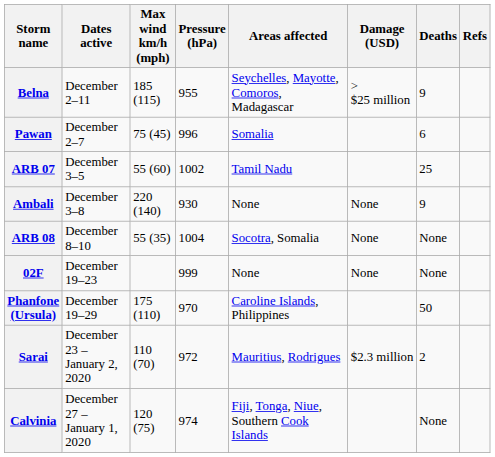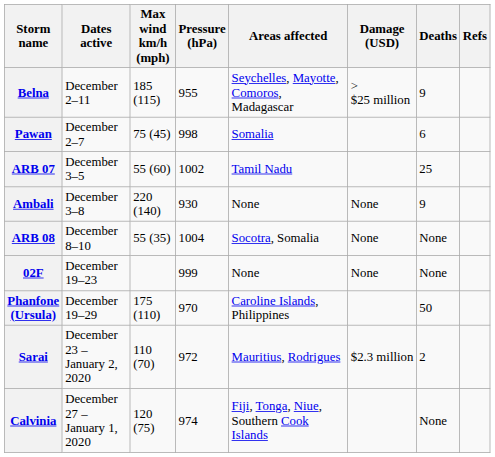 <table class="wikitable sortable">
 <tr>
 <th width="5%">Storm name</th>
 <th width="15%">Dates active</th>
 <th width="10%">Max wind<br>km/h (mph)</th>
 <th width="5%">Pressure<br>(hPa)</th>
 <th width="30%">Areas affected</th>
 <th width="10%">Damage<br>(USD)</th>
 <th width="5%">Deaths</th>
 <th width="5%">Refs</th>
 </tr>
 <tr>
 <th><a href='#'>Belna</a></th>
 <td>December 2–11</td>
 <td>185 (115)</td>
 <td>955</td>
 <td><a href='#'>Seychelles</a>, <a href='#'>Mayotte</a>, <a href='#'>Comoros</a>, Madagascar</td>
 <td>> $25 million</td>
 <td>9</td>
 <td></td>
 </tr>
 <tr>
 <th><a href='#'>Pawan</a></th>
 <td>December 2–7</td>
 <td>75 (45)</td>
-<td>996</td>
+<td>998</td>
 <td><a href='#'>Somalia</a></td>
 <td></td>
 <td>6</td>
 <td></td>
 </tr>
 <tr>
 <th><a href='#'>ARB 07</a></th>
 <td>December 3–5</td>
 <td>55 (60)</td>
 <td>1002</td>
 <td><a href='#'>Tamil Nadu</a></td>
 <td></td>
 <td>25</td>
 <td></td>
 </tr>
 <tr>
 <th><a href='#'>Ambali</a></th>
 <td>December 3–8</td>
 <td>220 (140)</td>
 <td>930</td>
 <td>None</td>
 <td>None</td>
 <td>9</td>
 <td></td>
 </tr>
 <tr>
 <th><a href='#'>ARB 08</a></th>
 <td>December 8–10</td>
 <td>55 (35)</td>
 <td>1004</td>
 <td><a href='#'>Socotra</a>, Somalia</td>
 <td>None</td>
 <td>None</td>
 <td></td>
 </tr>
 <tr>
 <th><a href='#'>02F</a></th>
 <td>December 19–23</td>
 <td></td>
 <td>999</td>
 <td>None</td>
 <td>None</td>
 <td>None</td>
 <td></td>
 </tr>
 <tr>
 <th><a href='#'>Phanfone (Ursula)</a></th>
 <td>December 19–29</td>
 <td>175 (110)</td>
 <td>970</td>
 <td><a href='#'>Caroline Islands</a>, Philippines</td>
 <td></td>
 <td>50</td>
 <td></td>
 </tr>
 <tr>
 <th><a href='#'>Sarai</a></th>
 <td>December 23 – January 2, 2020</td>
 <td>110 (70)</td>
 <td>972</td>
 <td><a href='#'>Mauritius</a>, <a href='#'>Rodrigues</a></td>
 <td>$2.3 million</td>
 <td>2</td>
 <td></td>
 </tr>
 <tr>
 <th><a href='#'>Calvinia</a></th>
 <td>December 27 – January 1, 2020</td>
 <td>120 (75)</td>
 <td>974</td>
 <td><a href='#'>Fiji</a>, <a href='#'>Tonga</a>, <a href='#'>Niue</a>, Southern <a href='#'>Cook Islands</a></td>
 <td></td>
 <td>None</td>
 <td></td>
 </tr>
 </table>
